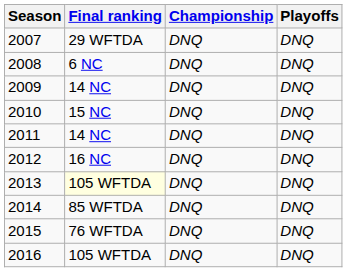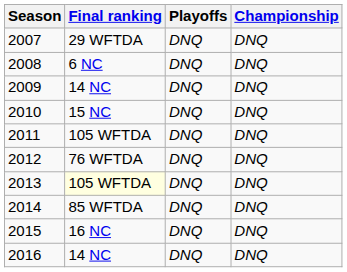 <table class="wikitable sortable">
 <tr>
 <th>Season</th>
 <th><a href='#'>Final ranking</a></th>
+<th>Playoffs</th>
 <th><a href='#'>Championship</a></th>
-<th>Playoffs</th>
 </tr>
 <tr>
 <td>2007</td>
 <td>29 WFTDA</td>
 <td><em>DNQ</em></td>
 <td><em>DNQ</em></td>
 </tr>
 <tr>
 <td>2008</td>
 <td>6 <a href='#'>NC</a></td>
 <td><em>DNQ</em></td>
 <td><em>DNQ</em></td>
 </tr>
 <tr>
 <td>2009</td>
 <td>14 <a href='#'>NC</a></td>
 <td><em>DNQ</em></td>
 <td><em>DNQ</em></td>
 </tr>
 <tr>
 <td>2010</td>
 <td>15 <a href='#'>NC</a></td>
 <td><em>DNQ</em></td>
 <td><em>DNQ</em></td>
 </tr>
 <tr>
 <td>2011</td>
-<td>14 <a href='#'>NC</a></td>
+<td>105 WFTDA</td>
 <td><em>DNQ</em></td>
 <td><em>DNQ</em></td>
 </tr>
 <tr>
 <td>2012</td>
-<td>16 <a href='#'>NC</a></td>
+<td>76 WFTDA</td>
 <td><em>DNQ</em></td>
 <td><em>DNQ</em></td>
 </tr>
 <tr>
 <td>2013</td>
 <td style="background: lightyellow;">105 WFTDA</td>
 <td><em>DNQ</em></td>
 <td><em>DNQ</em></td>
 </tr>
 <tr>
 <td>2014</td>
 <td>85 WFTDA</td>
 <td><em>DNQ</em></td>
 <td><em>DNQ</em></td>
 </tr>
 <tr>
 <td>2015</td>
-<td>76 WFTDA</td>
+<td>16 <a href='#'>NC</a></td>
 <td><em>DNQ</em></td>
 <td><em>DNQ</em></td>
 </tr>
 <tr>
 <td>2016</td>
-<td>105 WFTDA</td>
+<td>14 <a href='#'>NC</a></td>
 <td><em>DNQ</em></td>
 <td><em>DNQ</em></td>
 </tr>
 </table>
